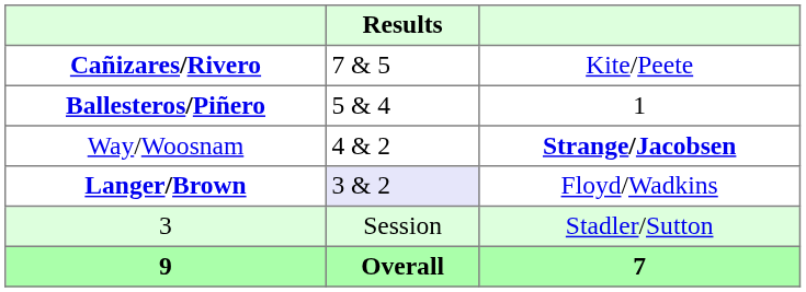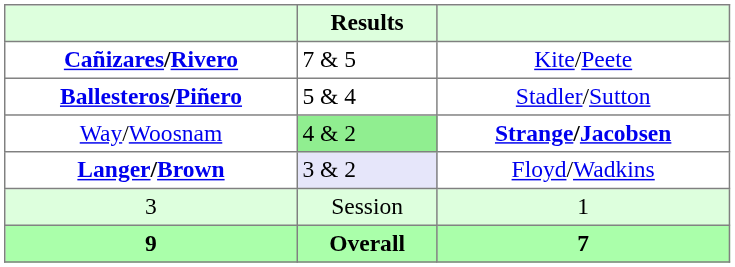 <table border="1" cellpadding="3" style="border-collapse:collapse; text-align:center;">
 <tr style="background:#dfd;">
 <th style="width:12em;"></th>
 <th style="width:5.5em;">Results</th>
 <th style="width:12em;"></th>
 </tr>
 <tr>
 <td><strong><a href='#'>Cañizares</a>/<a href='#'>Rivero</a></strong></td>
 <td align=left> 7 & 5</td>
 <td><a href='#'>Kite</a>/<a href='#'>Peete</a></td>
 </tr>
 <tr>
 <td><strong><a href='#'>Ballesteros</a>/<a href='#'>Piñero</a></strong></td>
 <td align=left> 5 & 4</td>
-<td>1</td>
+<td><a href='#'>Stadler</a>/<a href='#'>Sutton</a></td>
 </tr>
 <tr>
 <td><a href='#'>Way</a>/<a href='#'>Woosnam</a></td>
-<td align=left> 4 & 2</td>
+<td align=left style="background: lightgreen;"> 4 & 2</td>
 <td><strong><a href='#'>Strange</a>/<a href='#'>Jacobsen</a></strong></td>
 </tr>
 <tr>
 <td><strong><a href='#'>Langer</a>/<a href='#'>Brown</a></strong></td>
 <td align=left style="background: lavender;"> 3 & 2</td>
 <td><a href='#'>Floyd</a>/<a href='#'>Wadkins</a></td>
 </tr>
 <tr style="background:#dfd;">
 <td>3</td>
 <td>Session</td>
-<td><a href='#'>Stadler</a>/<a href='#'>Sutton</a></td>
+<td>1</td>
 </tr>
 <tr style="background:#afa;">
 <th>9</th>
 <th>Overall</th>
 <th>7</th>
 </tr>
 </table>
